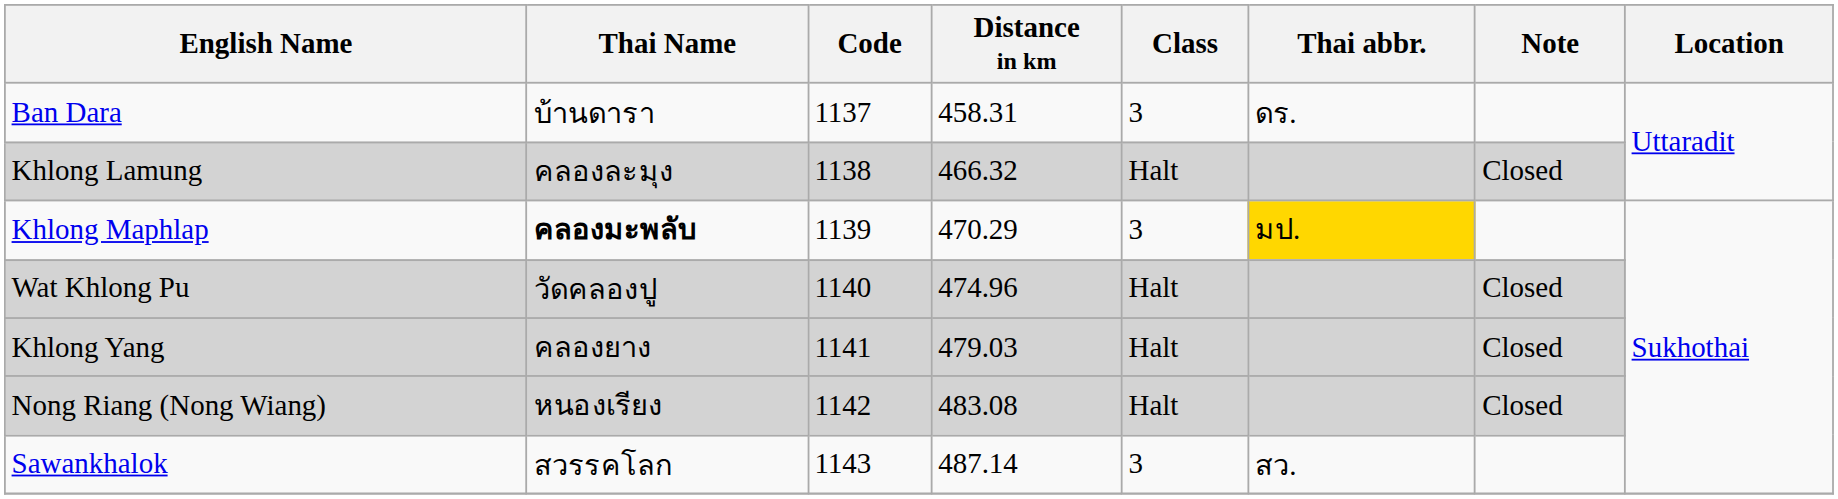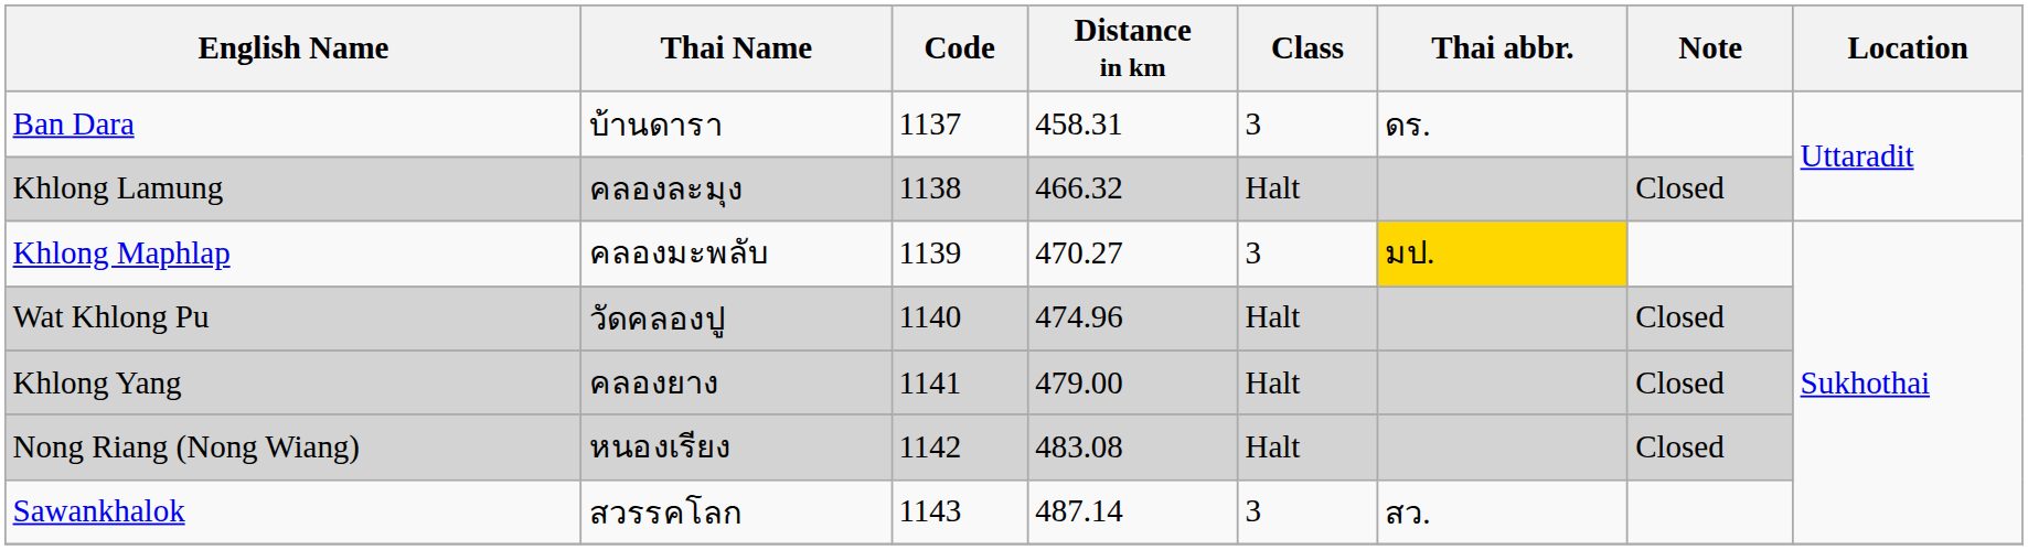 <table class="wikitable" width=80%>
 <tr>
 <th>English Name</th>
 <th>Thai Name</th>
 <th>Code</th>
 <th>Distance<br><small>in km</small></th>
 <th>Class</th>
 <th>Thai abbr.</th>
 <th>Note</th>
 <th>Location</th>
 </tr>
 <tr>
 <td><a href='#'>Ban Dara</a></td>
 <td>บ้านดารา</td>
 <td>1137</td>
 <td>458.31</td>
 <td>3</td>
 <td>ดร.</td>
 <td></td>
 <td rowspan="2"><a href='#'>Uttaradit</a></td>
 </tr>
 <tr>
 <td bgcolor="lightgrey">Khlong Lamung</td>
 <td bgcolor="lightgrey">คลองละมุง</td>
 <td bgcolor="lightgrey">1138</td>
 <td bgcolor="lightgrey">466.32</td>
 <td bgcolor="lightgrey">Halt</td>
 <td bgcolor="lightgrey"></td>
 <td bgcolor="lightgrey">Closed</td>
 </tr>
 <tr>
 <td><a href='#'>Khlong Maphlap</a></td>
-<td><strong>คลองมะพลับ</strong></td>
+<td>คลองมะพลับ</td>
 <td>1139</td>
-<td>470.29</td>
+<td>470.27</td>
 <td>3</td>
 <td style="background: gold;">มป.</td>
 <td></td>
 <td rowspan="5"><a href='#'>Sukhothai</a></td>
 </tr>
 <tr>
 <td bgcolor="lightgrey">Wat Khlong Pu</td>
 <td bgcolor="lightgrey">วัดคลองปู</td>
 <td bgcolor="lightgrey">1140</td>
 <td bgcolor="lightgrey">474.96</td>
 <td bgcolor="lightgrey">Halt</td>
 <td bgcolor="lightgrey"></td>
 <td bgcolor="lightgrey">Closed</td>
 </tr>
 <tr>
 <td bgcolor="lightgrey">Khlong Yang</td>
 <td bgcolor="lightgrey">คลองยาง</td>
 <td bgcolor="lightgrey">1141</td>
-<td bgcolor="lightgrey">479.03</td>
+<td bgcolor="lightgrey">479.00</td>
 <td bgcolor="lightgrey">Halt</td>
 <td bgcolor="lightgrey"></td>
 <td bgcolor="lightgrey">Closed</td>
 </tr>
 <tr>
 <td bgcolor="lightgrey">Nong Riang (Nong Wiang)</td>
 <td bgcolor="lightgrey">หนองเรียง</td>
 <td bgcolor="lightgrey">1142</td>
 <td bgcolor="lightgrey">483.08</td>
 <td bgcolor="lightgrey">Halt</td>
 <td bgcolor="lightgrey"></td>
 <td bgcolor="lightgrey">Closed</td>
 </tr>
 <tr>
 <td><a href='#'>Sawankhalok</a></td>
 <td>สวรรคโลก</td>
 <td>1143</td>
 <td>487.14</td>
 <td>3</td>
 <td>สว.</td>
 <td></td>
 </tr>
 <tr>
 </tr>
 </table>
